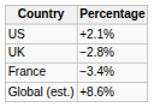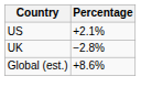 <table class="wikitable">
 <tr>
 <th>Country</th>
 <th>Percentage</th>
 </tr>
 <tr>
 <td>US</td>
 <td>+2.1%</td>
 </tr>
 <tr>
 <td>UK</td>
 <td>−2.8%</td>
 </tr>
 <tr>
-<td>France</td>
-<td>−3.4%</td>
-</tr>
-<tr>
 <td>Global (est.)</td>
 <td>+8.6%</td>
 </tr>
 </table>
